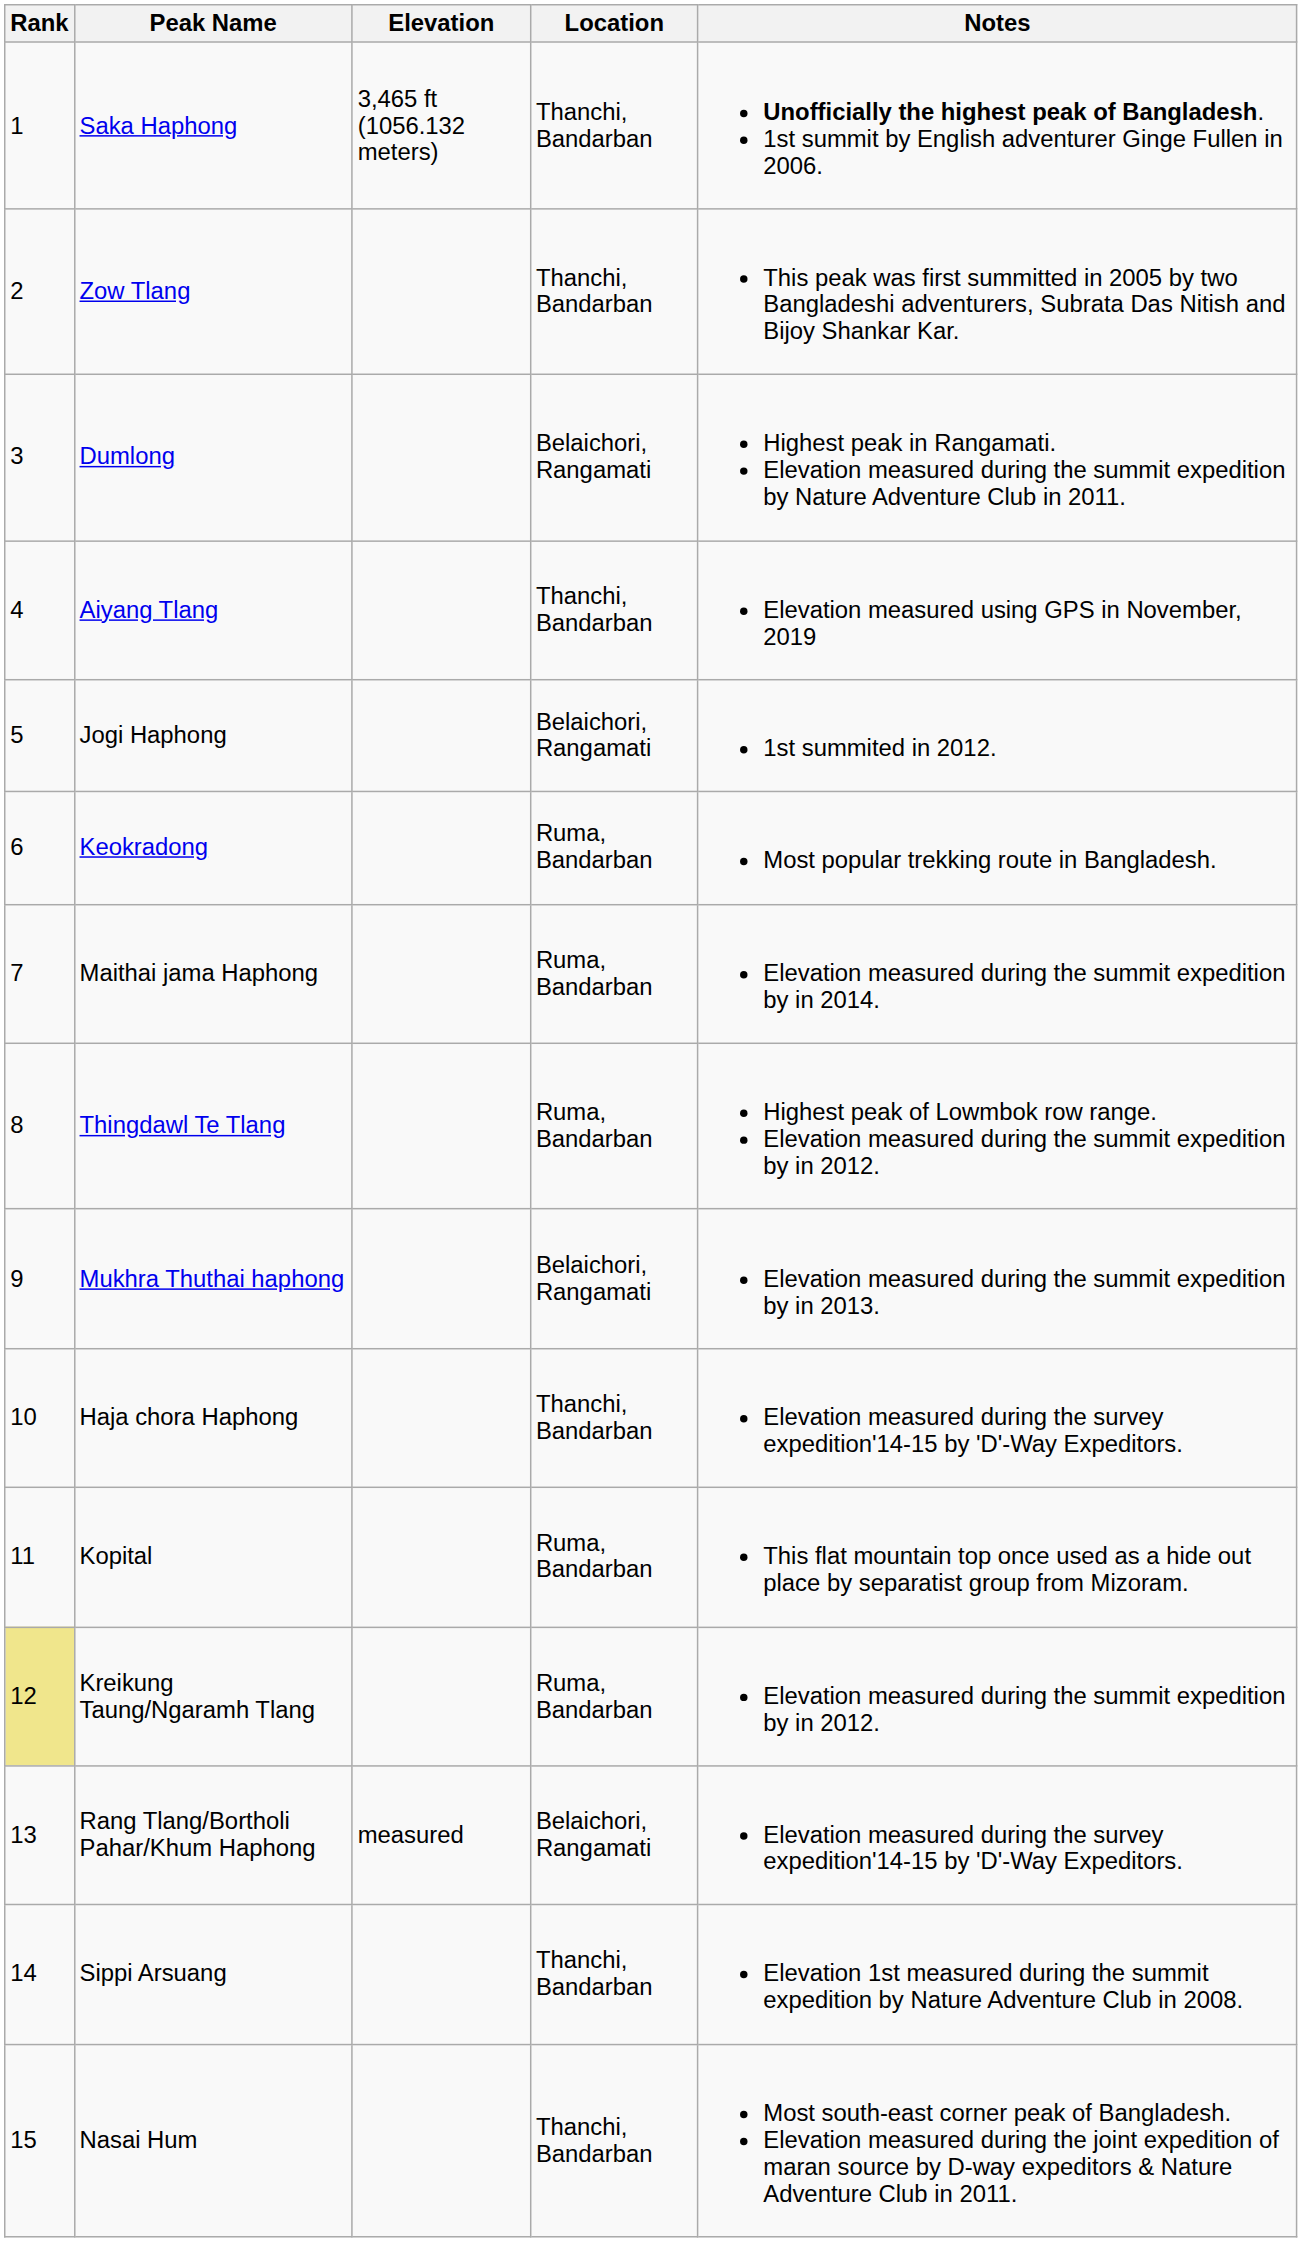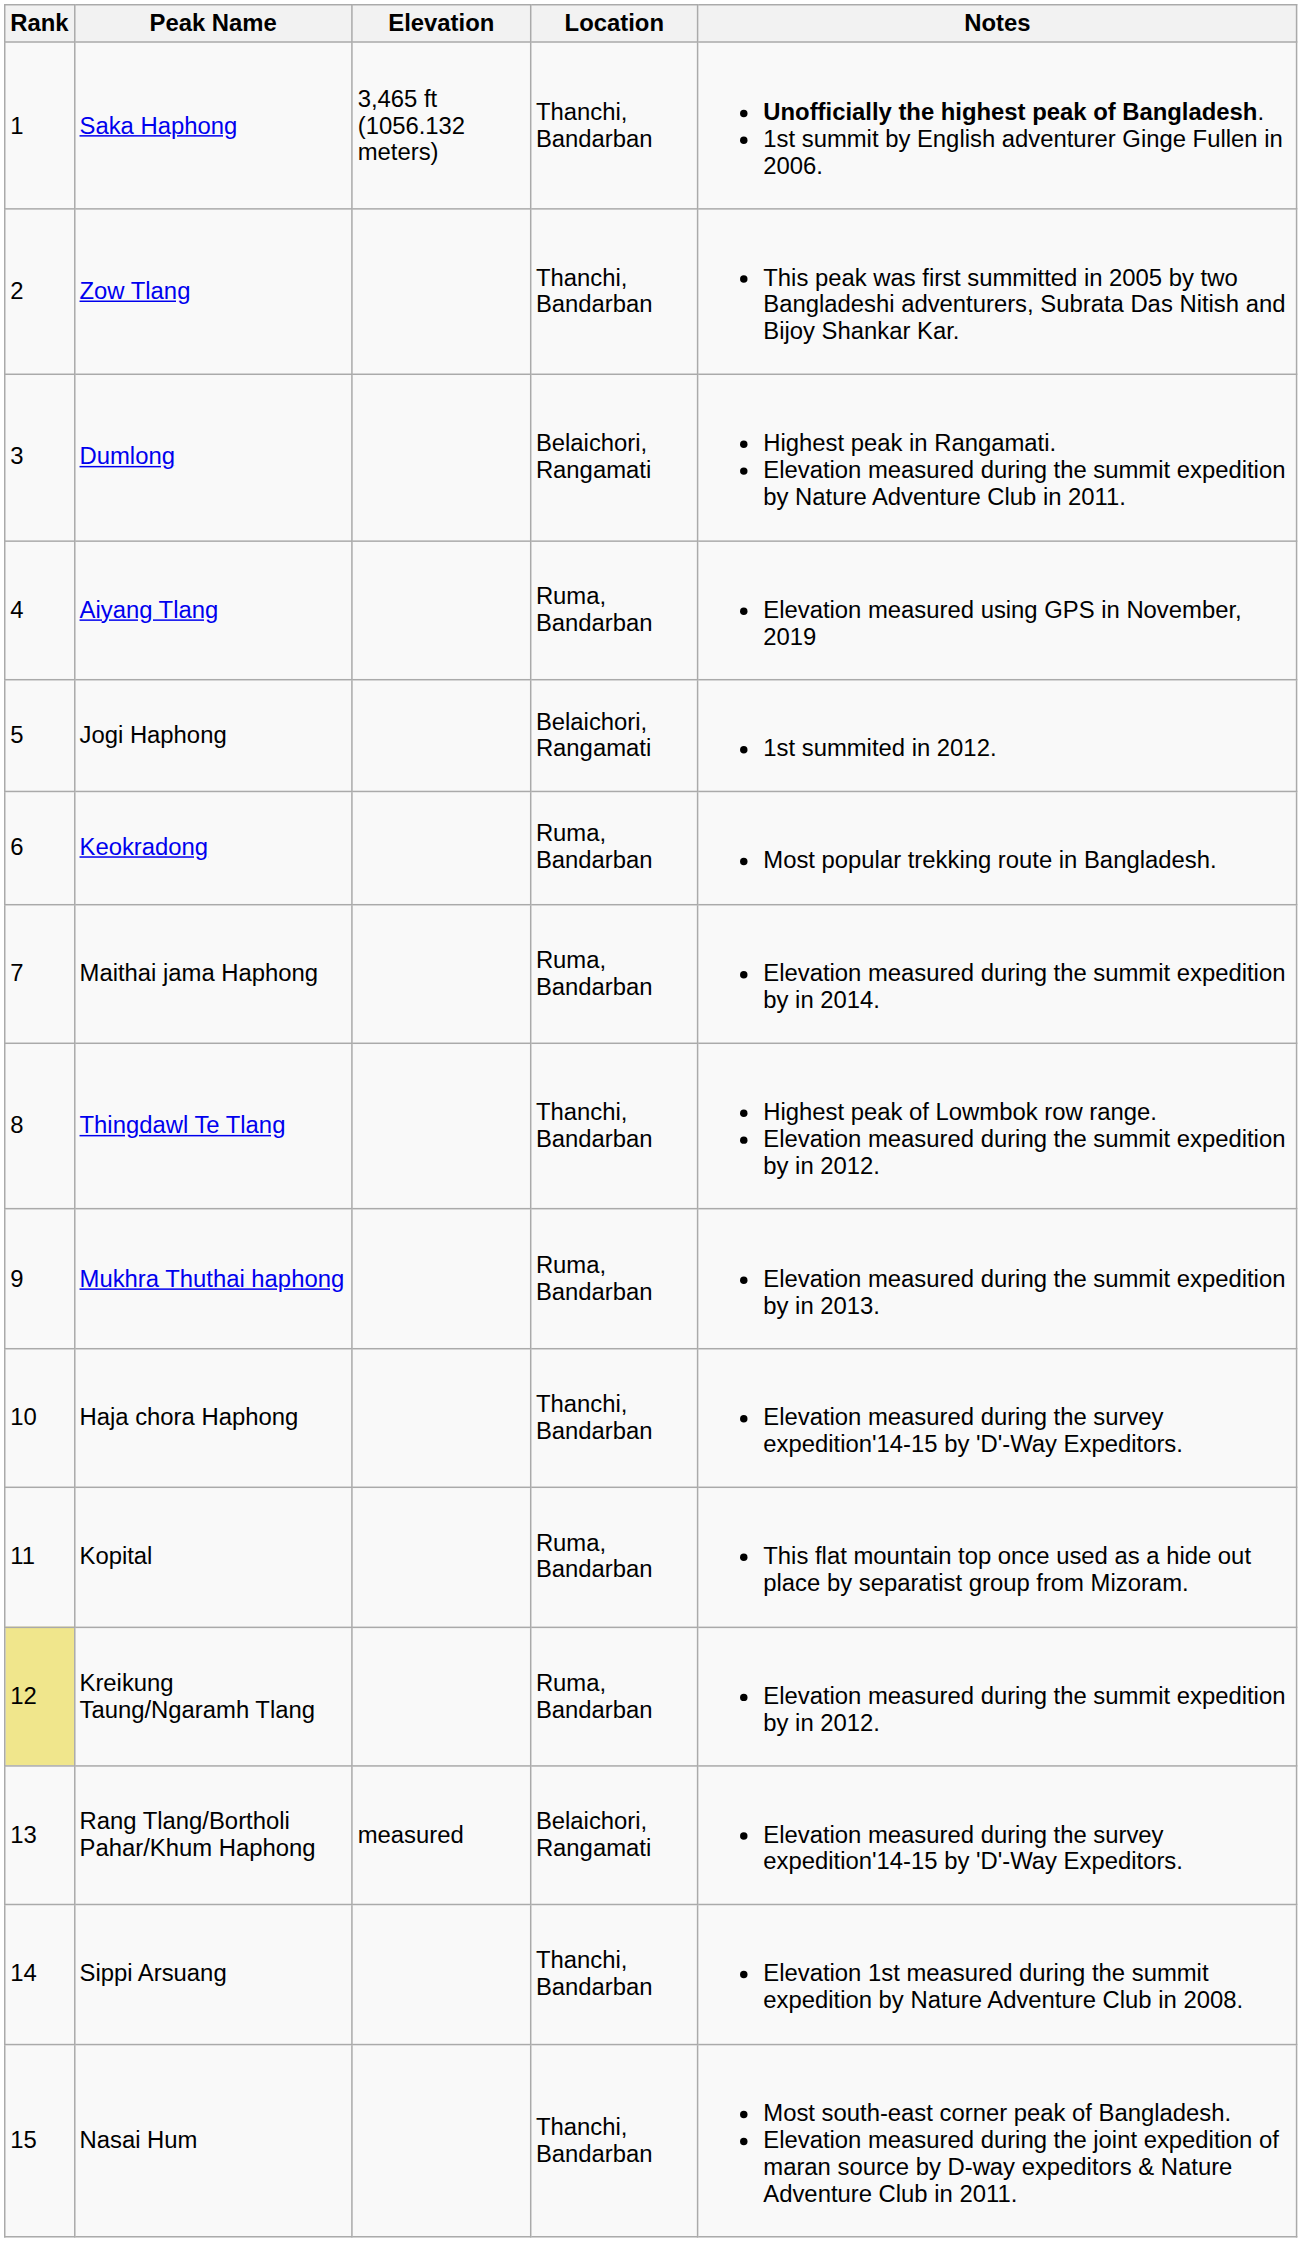 <table class="wikitable sortable">
 <tr>
 <th scope"col">Rank</th>
 <th scope"col">Peak Name</th>
 <th scope"col" data-sort-type="number">Elevation</th>
 <th scope"col">Location</th>
 <th scope"col">Notes</th>
 </tr>
 <tr>
 <td>1</td>
 <td><a href='#'>Saka Haphong</a></td>
 <td>3,465 ft (1056.132 meters)</td>
 <td>Thanchi, Bandarban</td>
 <td><br><ul><li><strong>Unofficially the highest peak of Bangladesh</strong>.</li><li>1st summit by English adventurer Ginge Fullen in 2006.</li></ul></td>
 </tr>
 <tr>
 <td>2</td>
 <td><a href='#'>Zow Tlang</a></td>
 <td></td>
 <td>Thanchi, Bandarban</td>
 <td><br><ul><li>This peak was first summitted in 2005 by two Bangladeshi adventurers, Subrata Das Nitish and Bijoy Shankar Kar.</li></ul></td>
 </tr>
 <tr>
 <td>3</td>
 <td><a href='#'>Dumlong</a></td>
 <td></td>
 <td>Belaichori, Rangamati</td>
 <td><br><ul><li>Highest peak in Rangamati.</li><li>Elevation measured during the summit expedition by Nature Adventure Club in 2011.</li></ul></td>
 </tr>
 <tr>
 <td>4</td>
 <td><a href='#'>Aiyang Tlang</a></td>
 <td></td>
-<td>Thanchi, Bandarban</td>
+<td>Ruma, Bandarban</td>
 <td><br><ul><li>Elevation measured using GPS in November, 2019</li></ul></td>
 </tr>
 <tr>
 <td>5</td>
 <td>Jogi Haphong</td>
 <td></td>
 <td>Belaichori, Rangamati</td>
 <td><br><ul><li>1st summited in 2012.</li></ul></td>
 </tr>
 <tr>
 <td>6</td>
 <td><a href='#'>Keokradong</a></td>
 <td></td>
 <td>Ruma, Bandarban</td>
 <td><br><ul><li>Most popular trekking route in Bangladesh.</li></ul></td>
 </tr>
 <tr>
 <td>7</td>
 <td>Maithai jama Haphong</td>
 <td></td>
 <td>Ruma, Bandarban</td>
 <td><br><ul><li>Elevation measured during the summit expedition by  in 2014.</li></ul></td>
 </tr>
 <tr>
 <td>8</td>
 <td><a href='#'>Thingdawl Te Tlang</a></td>
 <td></td>
-<td>Ruma, Bandarban</td>
+<td>Thanchi, Bandarban</td>
 <td><br><ul><li>Highest peak of Lowmbok row range.</li><li>Elevation measured during the summit expedition by  in 2012.</li></ul></td>
 </tr>
 <tr>
 <td>9</td>
 <td><a href='#'>Mukhra Thuthai haphong</a></td>
 <td></td>
-<td>Belaichori, Rangamati</td>
+<td>Ruma, Bandarban</td>
 <td><br><ul><li>Elevation measured during the summit expedition by  in 2013.</li></ul></td>
 </tr>
 <tr>
 <td>10</td>
 <td>Haja chora Haphong</td>
 <td></td>
 <td>Thanchi, Bandarban</td>
 <td><br><ul><li>Elevation measured during the survey expedition'14-15 by 'D'-Way Expeditors.</li></ul></td>
 </tr>
 <tr>
 <td>11</td>
 <td>Kopital</td>
 <td></td>
 <td>Ruma, Bandarban</td>
 <td><br><ul><li>This flat mountain top once used as a hide out place by separatist group from Mizoram.</li></ul></td>
 </tr>
 <tr>
 <td style="background: khaki;">12</td>
 <td>Kreikung Taung/Ngaramh Tlang</td>
 <td></td>
 <td>Ruma, Bandarban</td>
 <td><br><ul><li>Elevation measured during the summit expedition by  in 2012.</li></ul></td>
 </tr>
 <tr>
 <td>13</td>
 <td>Rang Tlang/Bortholi Pahar/Khum Haphong</td>
 <td>measured</td>
 <td>Belaichori, Rangamati</td>
 <td><br><ul><li>Elevation measured during the survey expedition'14-15 by 'D'-Way Expeditors.</li></ul></td>
 </tr>
 <tr>
 <td>14</td>
 <td>Sippi Arsuang</td>
 <td></td>
 <td>Thanchi, Bandarban</td>
 <td><br><ul><li>Elevation 1st measured during the summit expedition by Nature Adventure Club in 2008.</li></ul></td>
 </tr>
 <tr>
 <td>15</td>
 <td>Nasai Hum</td>
 <td></td>
 <td>Thanchi, Bandarban</td>
 <td><br><ul><li>Most south-east corner peak of Bangladesh.</li><li>Elevation measured during the joint expedition of maran source by D-way expeditors & Nature Adventure Club in 2011.</li></ul></td>
 </tr>
 </table>
